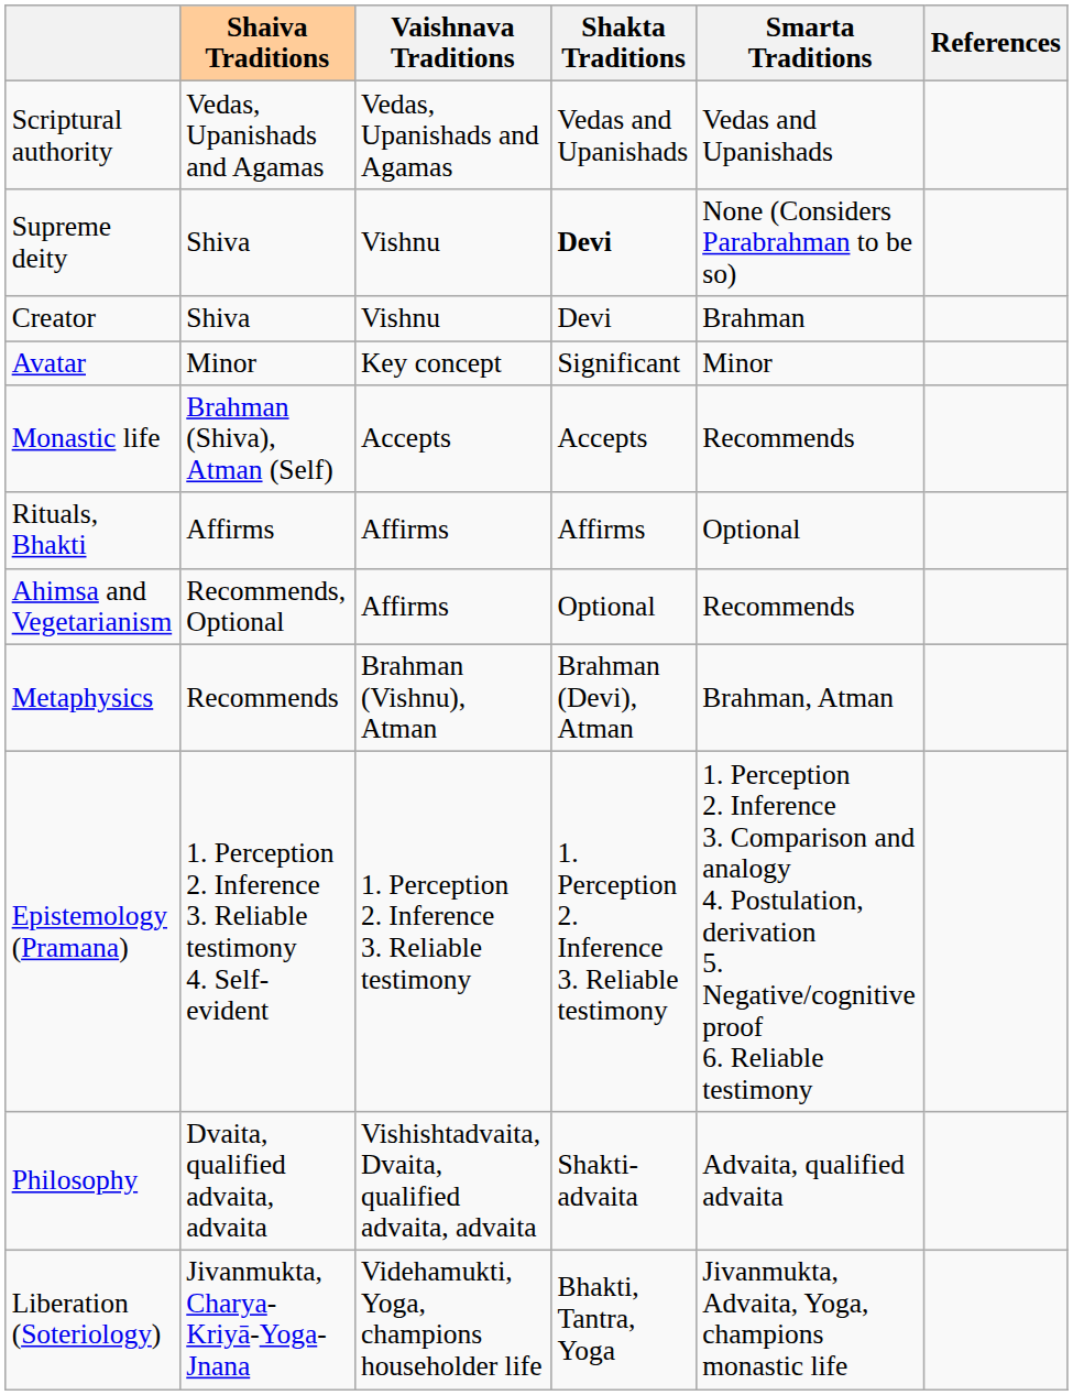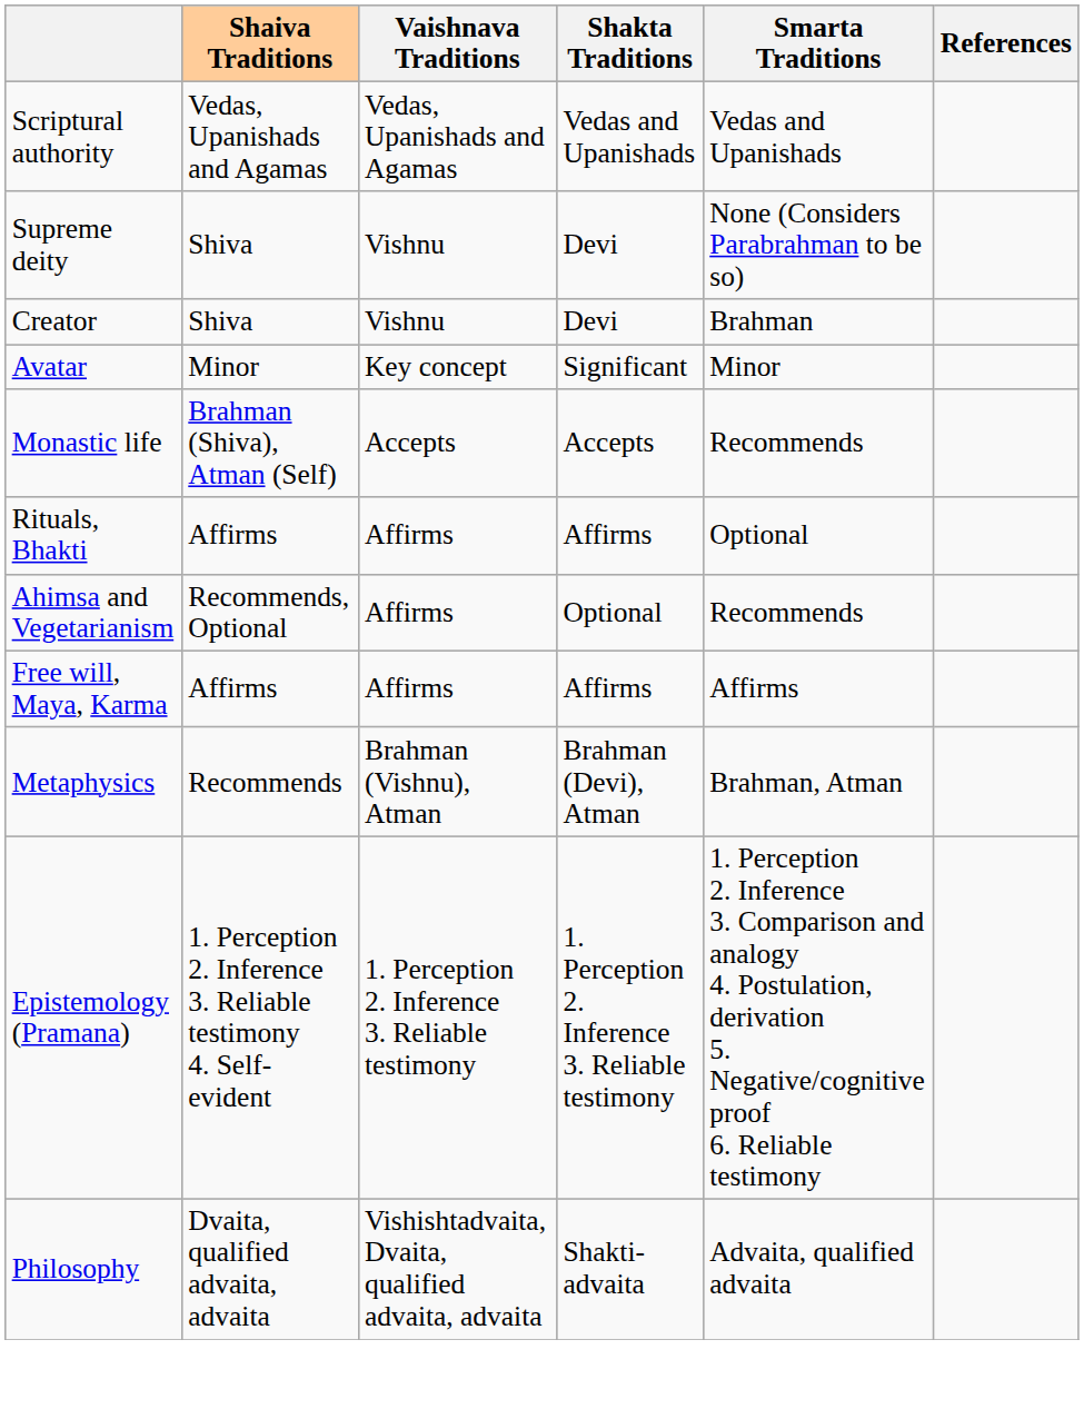 <table class="wikitable sortable">
 <tr>
 <th></th>
 <th style="background: #ffcc99;">Shaiva Traditions</th>
 <th>Vaishnava Traditions</th>
 <th>Shakta Traditions</th>
 <th>Smarta Traditions</th>
 <th>References</th>
 </tr>
 <tr>
 <td>Scriptural authority</td>
 <td>Vedas, Upanishads and Agamas</td>
 <td>Vedas, Upanishads and Agamas</td>
 <td>Vedas and Upanishads</td>
 <td>Vedas and Upanishads</td>
 <td></td>
 </tr>
 <tr>
 <td>Supreme deity</td>
 <td>Shiva</td>
 <td>Vishnu</td>
-<td><strong>Devi</strong></td>
+<td>Devi</td>
 <td>None (Considers <a href='#'>Parabrahman</a> to be so)</td>
 <td></td>
 </tr>
 <tr>
 <td>Creator</td>
 <td>Shiva</td>
 <td>Vishnu</td>
 <td>Devi</td>
 <td>Brahman</td>
 <td></td>
 </tr>
 <tr>
 <td><a href='#'>Avatar</a></td>
 <td>Minor</td>
 <td>Key concept</td>
 <td>Significant</td>
 <td>Minor</td>
 <td></td>
 </tr>
 <tr>
 <td><a href='#'>Monastic</a> life</td>
 <td><a href='#'>Brahman</a> (Shiva), <a href='#'>Atman</a> (Self)</td>
 <td>Accepts</td>
 <td>Accepts</td>
 <td>Recommends</td>
 <td></td>
 </tr>
 <tr>
 <td>Rituals, <a href='#'>Bhakti</a></td>
 <td>Affirms</td>
 <td>Affirms</td>
 <td>Affirms</td>
 <td>Optional</td>
 <td></td>
 </tr>
 <tr>
 <td><a href='#'>Ahimsa</a> and <a href='#'>Vegetarianism</a></td>
 <td>Recommends, Optional</td>
 <td>Affirms</td>
 <td>Optional</td>
 <td>Recommends</td>
 <td></td>
 </tr>
 <tr>
+<td><a href='#'>Free will</a>, <a href='#'>Maya</a>, <a href='#'>Karma</a></td>
+<td>Affirms</td>
+<td>Affirms</td>
+<td>Affirms</td>
+<td>Affirms</td>
+<td></td>
+</tr>
+<tr>
 <td><a href='#'>Metaphysics</a></td>
 <td>Recommends</td>
 <td>Brahman (Vishnu), Atman</td>
 <td>Brahman (Devi), Atman</td>
 <td>Brahman, Atman</td>
 <td></td>
 </tr>
 <tr>
 <td><a href='#'>Epistemology</a><br>(<a href='#'>Pramana</a>)</td>
 <td>1. Perception<br>2. Inference<br>3. Reliable testimony<br>4. Self-evident</td>
 <td>1. Perception<br>2. Inference<br>3. Reliable testimony</td>
 <td>1. Perception<br>2. Inference<br>3. Reliable testimony</td>
 <td>1. Perception<br>2. Inference<br>3. Comparison and analogy<br>4. Postulation, derivation<br>5. Negative/cognitive proof<br>6. Reliable testimony</td>
 <td></td>
 </tr>
 <tr>
 <td><a href='#'>Philosophy</a></td>
 <td>Dvaita, qualified advaita, advaita</td>
 <td>Vishishtadvaita, Dvaita, qualified advaita, advaita</td>
 <td>Shakti-advaita</td>
 <td>Advaita, qualified advaita</td>
 <td></td>
 </tr>
 <tr>
-<td>Liberation<br>(<a href='#'>Soteriology</a>)</td>
-<td>Jivanmukta,<br><a href='#'>Charya</a>-<a href='#'>Kriyā</a>-<a href='#'>Yoga</a>-<a href='#'>Jnana</a></td>
-<td>Videhamukti, Yoga,<br>champions householder life</td>
-<td>Bhakti, Tantra, Yoga</td>
-<td>Jivanmukta, Advaita, Yoga,<br>champions monastic life</td>
-<td></td>
-</tr>
-<tr>
 </tr>
 </table>
